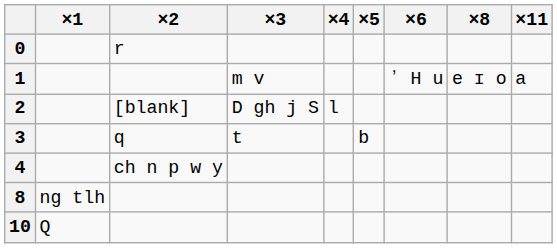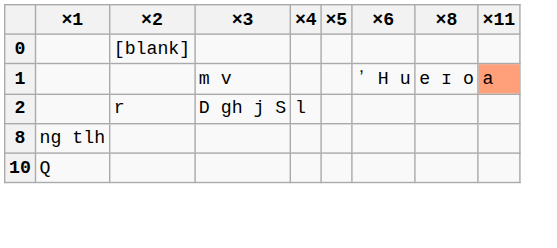 <table class="wikitable floatright">
 <tr>
 <th></th>
 <th>×1</th>
 <th>×2</th>
 <th>×3</th>
 <th>×4</th>
 <th>×5</th>
 <th>×6</th>
 <th>×8</th>
 <th>×11</th>
 </tr>
 <tr>
 <th>0</th>
 <td></td>
-<td>r</td>
+<td>[blank]</td>
 <td></td>
 <td></td>
 <td></td>
 <td></td>
 <td></td>
 <td></td>
 </tr>
 <tr>
 <th>1</th>
 <td></td>
 <td></td>
 <td>m v</td>
 <td></td>
 <td></td>
 <td>ʼ H u</td>
 <td>e ɪ o</td>
-<td>a</td>
+<td style="background: lightsalmon;">a</td>
 </tr>
 <tr>
 <th>2</th>
 <td></td>
-<td>[blank]</td>
+<td>r</td>
 <td>D gh j S</td>
 <td>l</td>
-<td></td>
-<td></td>
-<td></td>
-<td></td>
-</tr>
-<tr>
-<th>3</th>
-<td></td>
-<td>q</td>
-<td>t</td>
-<td></td>
-<td>b</td>
-<td></td>
-<td></td>
-<td></td>
-</tr>
-<tr>
-<th>4</th>
-<td></td>
-<td>ch n p w y</td>
-<td></td>
-<td></td>
 <td></td>
 <td></td>
 <td></td>
 <td></td>
 </tr>
 <tr>
 <th>8</th>
 <td>ng tlh</td>
 <td></td>
 <td></td>
 <td></td>
 <td></td>
 <td></td>
 <td></td>
 <td></td>
 </tr>
 <tr>
 <th>10</th>
 <td>Q</td>
 <td></td>
 <td></td>
 <td></td>
 <td></td>
 <td></td>
 <td></td>
 <td></td>
 </tr>
 </table>
